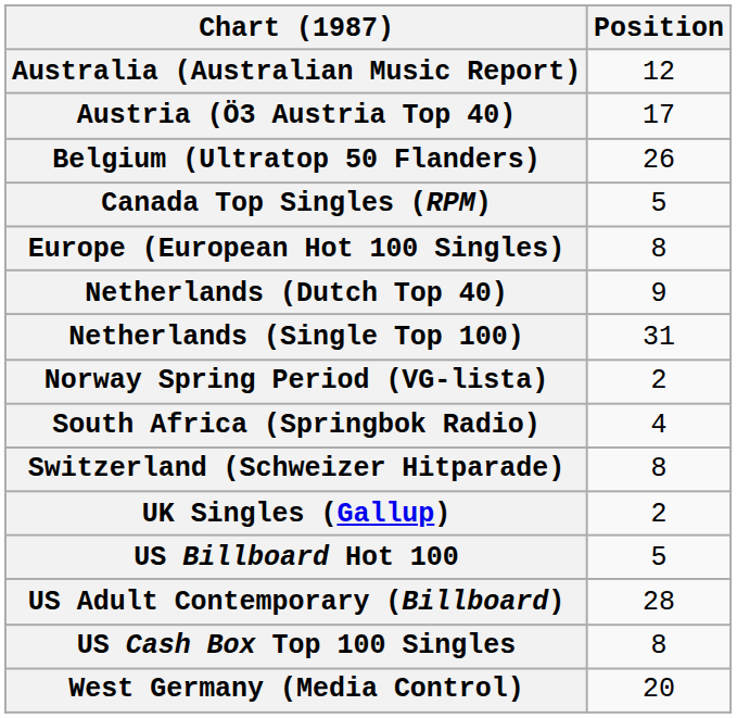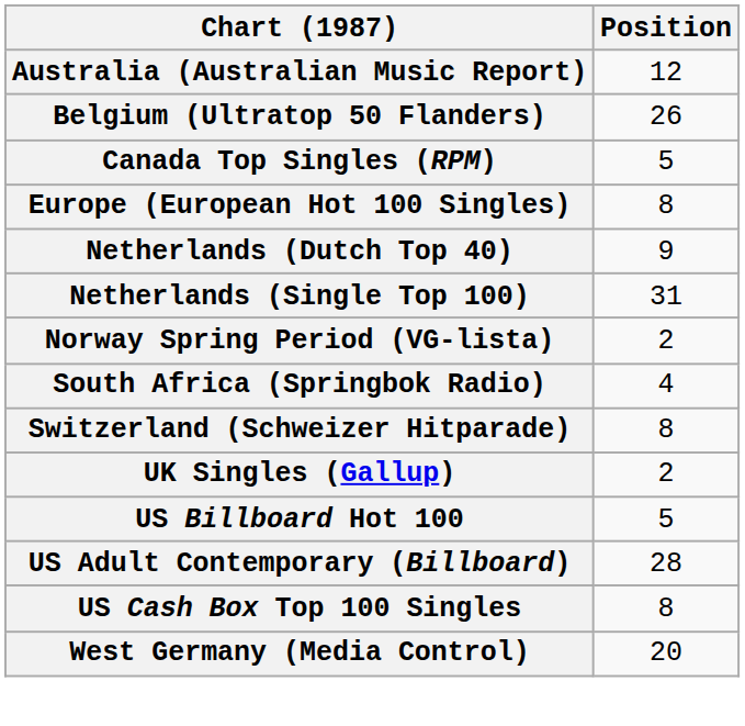 <table class="wikitable sortable plainrowheaders" style="text-align:center">
 <tr>
 <th scope="col">Chart (1987)</th>
 <th scope="col">Position</th>
 </tr>
 <tr>
 <th scope="row">Australia (Australian Music Report)</th>
 <td>12</td>
-</tr>
-<tr>
-<th scope="row">Austria (Ö3 Austria Top 40)</th>
-<td>17</td>
 </tr>
 <tr>
 <th scope="row">Belgium (Ultratop 50 Flanders)</th>
 <td>26</td>
 </tr>
 <tr>
 <th scope="row">Canada Top Singles (<em>RPM</em>)</th>
 <td>5</td>
 </tr>
 <tr>
 <th scope="row">Europe (European Hot 100 Singles)</th>
 <td>8</td>
 </tr>
 <tr>
 <th scope="row">Netherlands (Dutch Top 40)</th>
 <td>9</td>
 </tr>
 <tr>
 <th scope="row">Netherlands (Single Top 100)</th>
 <td>31</td>
 </tr>
 <tr>
 <th scope="row">Norway Spring Period (VG-lista)</th>
 <td>2</td>
 </tr>
 <tr>
 <th scope="row">South Africa (Springbok Radio)</th>
 <td>4</td>
 </tr>
 <tr>
 <th scope="row">Switzerland (Schweizer Hitparade)</th>
 <td>8</td>
 </tr>
 <tr>
 <th scope="row">UK Singles (<a href='#'>Gallup</a>)</th>
 <td>2</td>
 </tr>
 <tr>
 <th scope="row">US <em>Billboard</em> Hot 100</th>
 <td>5</td>
 </tr>
 <tr>
 <th scope="row">US Adult Contemporary (<em>Billboard</em>)</th>
 <td>28</td>
 </tr>
 <tr>
 <th scope="row">US <em>Cash Box</em> Top 100 Singles</th>
 <td>8</td>
 </tr>
 <tr>
 <th scope="row">West Germany (Media Control)</th>
 <td>20</td>
 </tr>
 </table>
